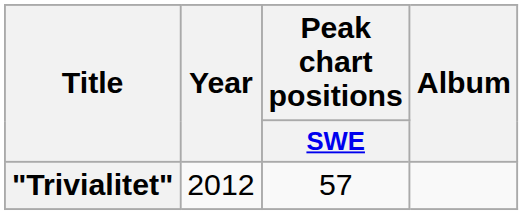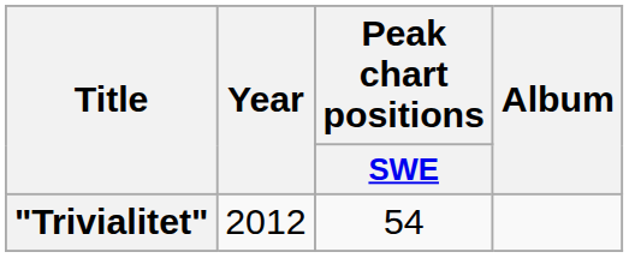 <table class="wikitable plainrowheaders" style="text-align:center;">
 <tr>
 <th scope="col" rowspan="2">Title</th>
 <th scope="col" rowspan="2">Year</th>
 <th scope="col" colspan="1">Peak chart positions</th>
 <th scope="col" rowspan="2">Album</th>
 </tr>
 <tr>
 <th scope="col" style="width:3em;font-size:85%;"><a href='#'>SWE</a></th>
 </tr>
 <tr>
 <th scope="row">"Trivialitet"</th>
 <td>2012</td>
-<td>57</td>
+<td>54</td>
 </tr>
 </table>
